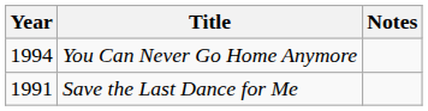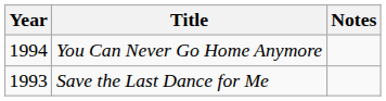 <table class="wikitable sortable">
 <tr>
 <th>Year</th>
 <th>Title</th>
 <th>Notes</th>
 </tr>
 <tr>
 <td>1994</td>
 <td><em>You Can Never Go Home Anymore</em></td>
 <td></td>
 </tr>
 <tr>
-<td>1991</td>
+<td>1993</td>
 <td><em>Save the Last Dance for Me</em></td>
 <td></td>
 </tr>
 </table>
